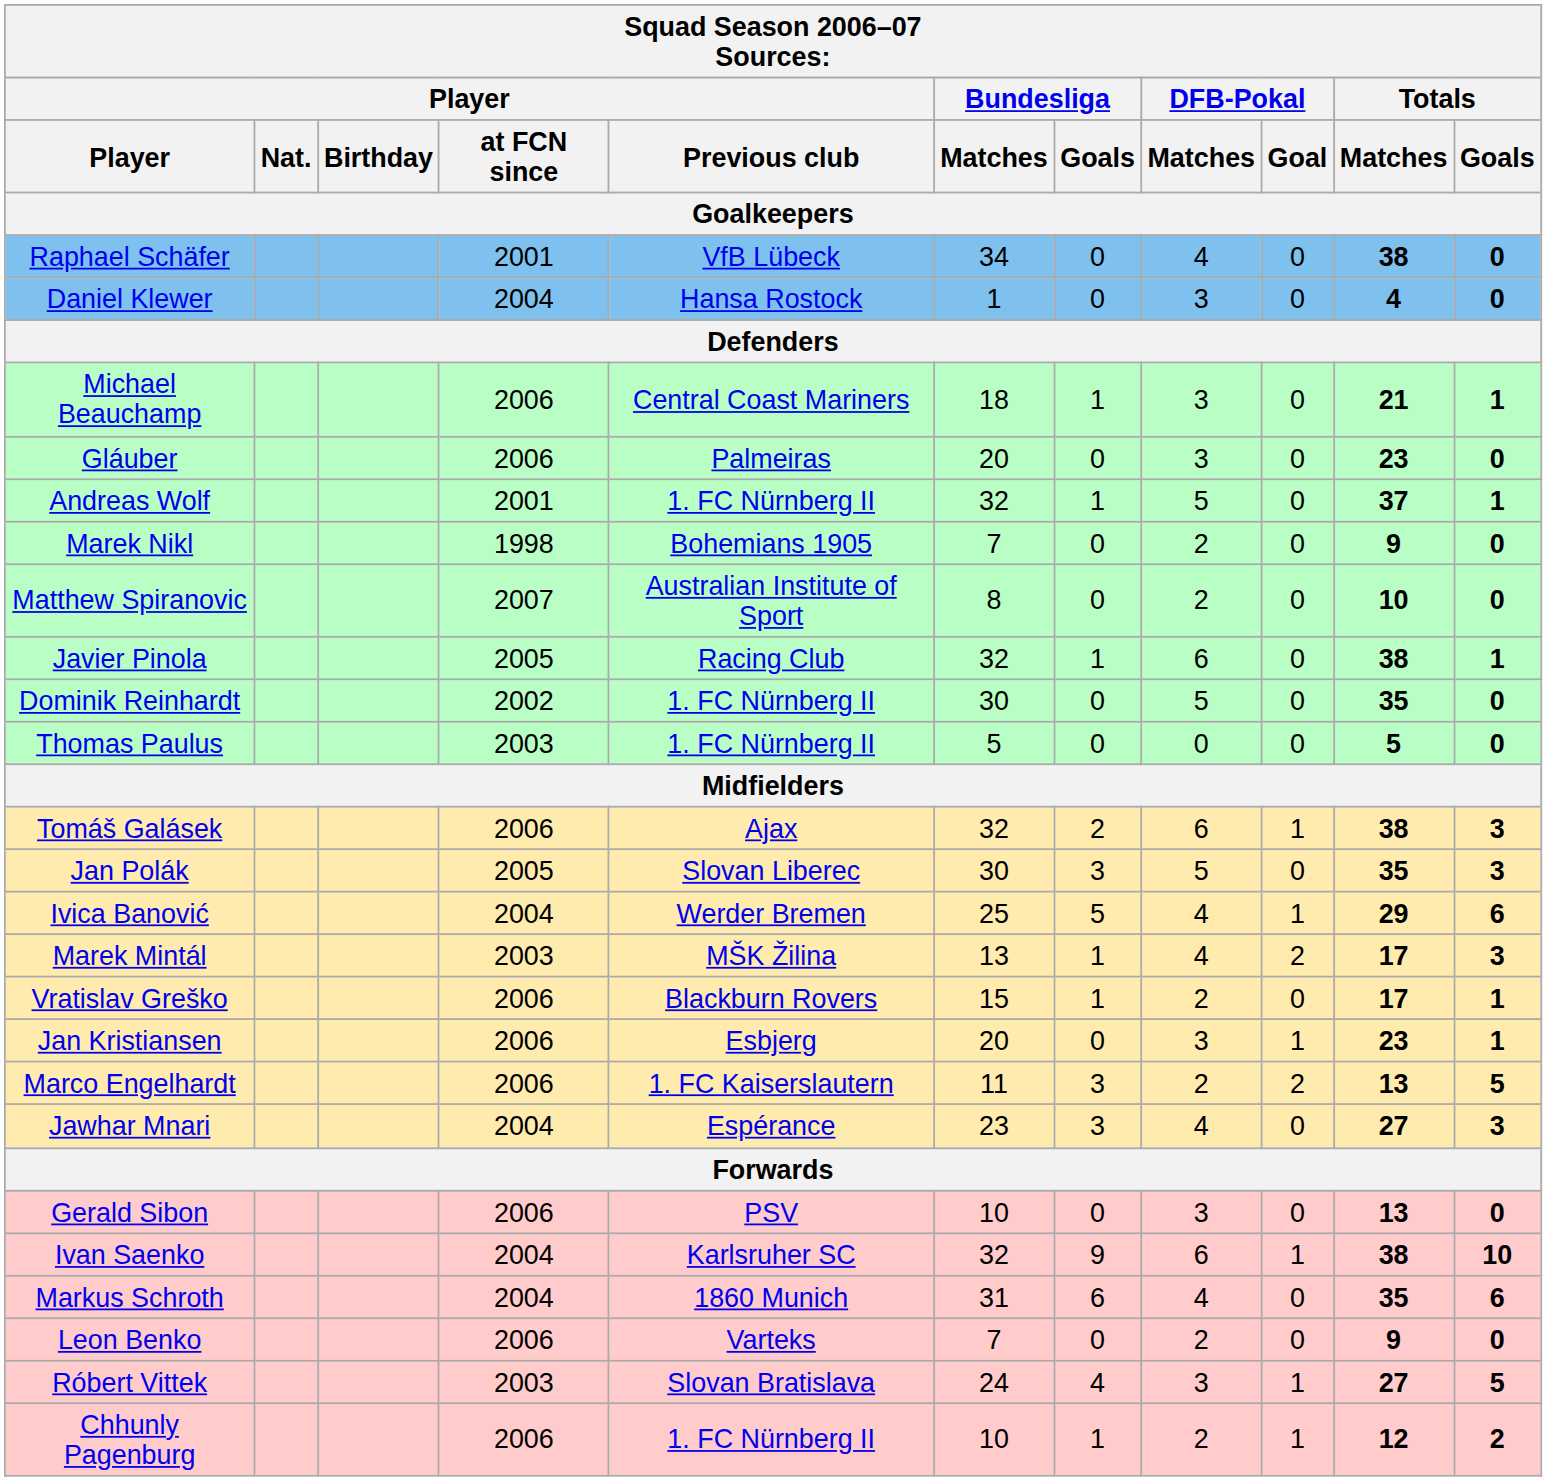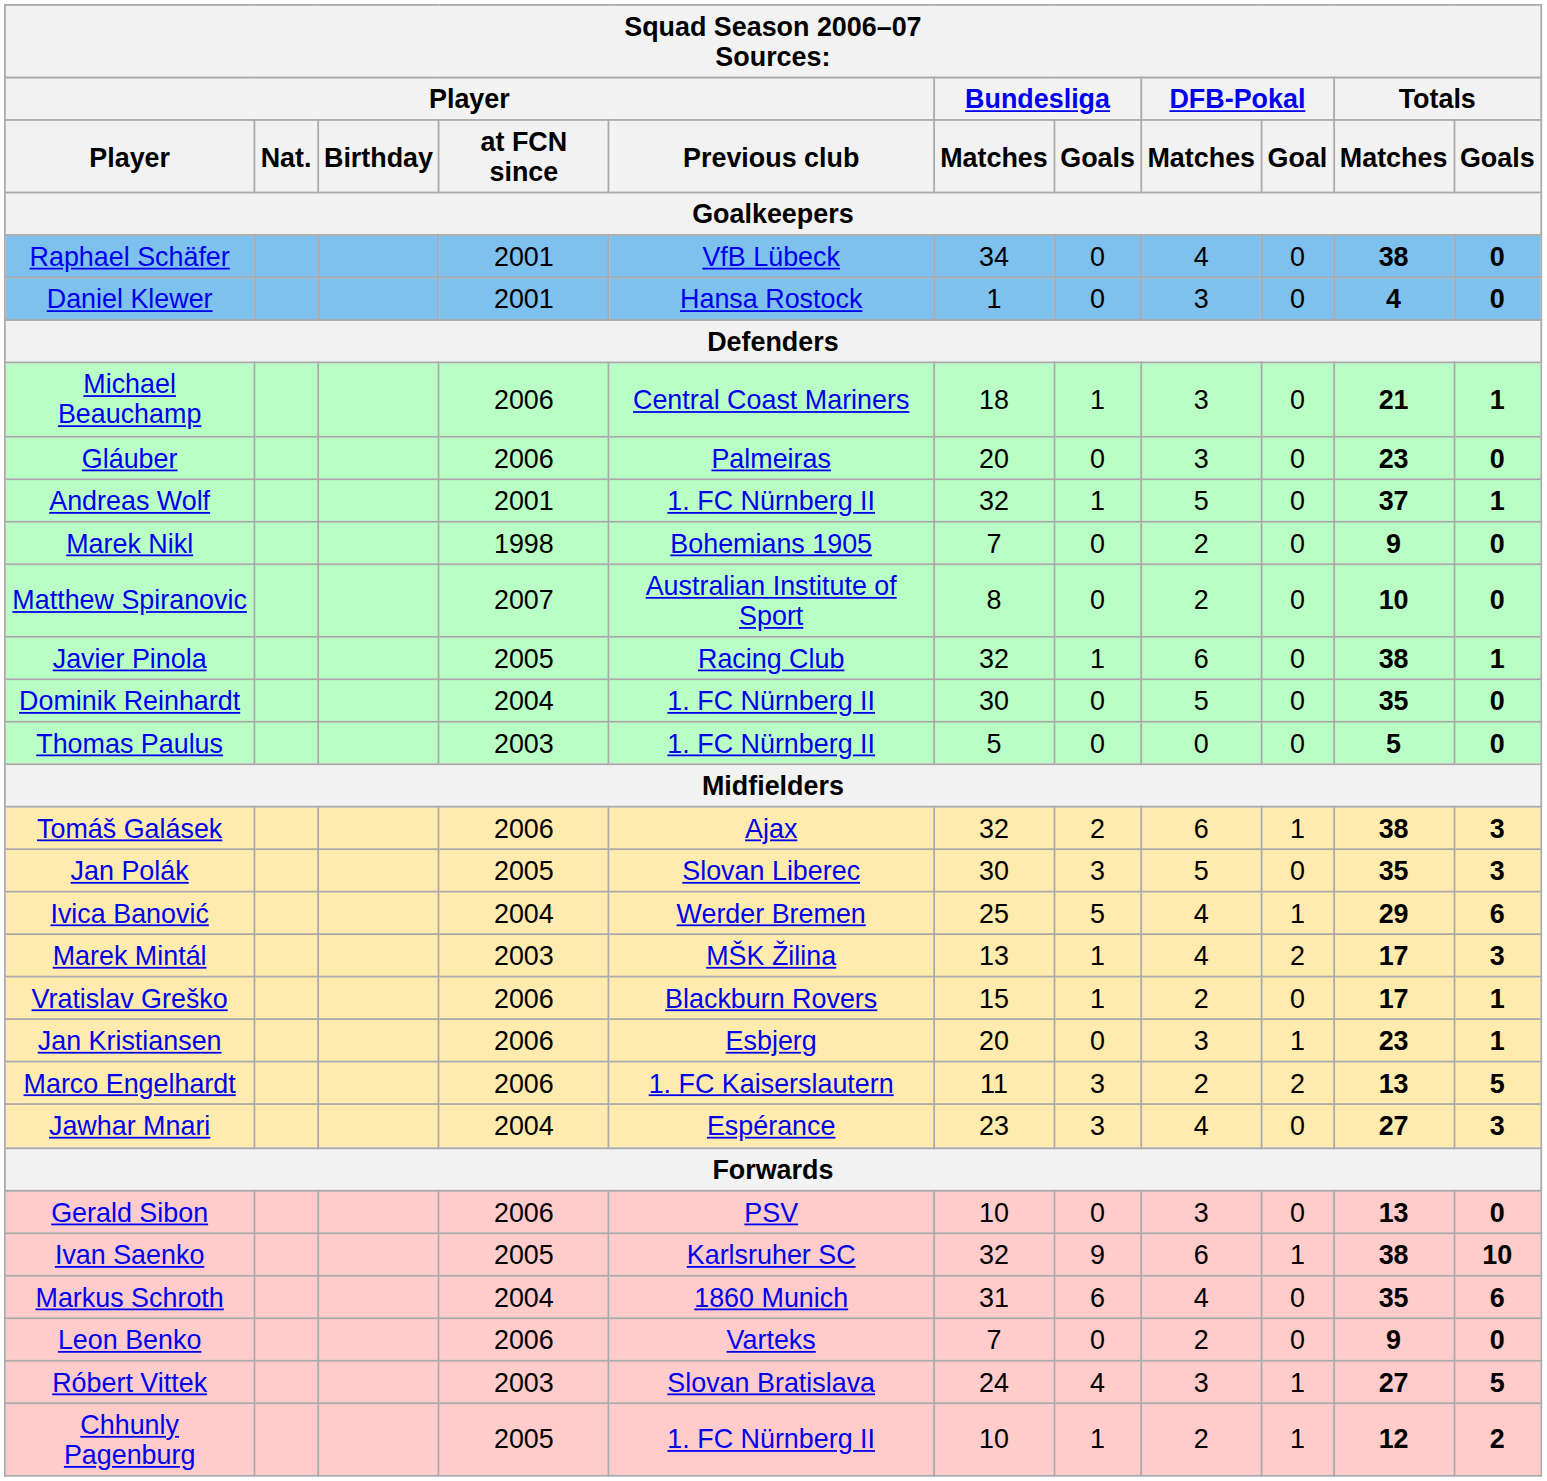 <table class="wikitable" style="font-size:95%">
 <tr style="text-align:center; background:#dcdcdc;">
 <th colspan="11">Squad Season 2006–07<br>Sources:</th>
 </tr>
 <tr style="text-align:center; background:#9c9c9c;">
 <th colspan="5">Player</th>
 <th colspan="2"><a href='#'>Bundesliga</a></th>
 <th colspan="2"><a href='#'>DFB-Pokal</a></th>
 <th colspan="2">Totals</th>
 </tr>
 <tr style="text-align:center; background:#dcdcdc;">
 <th>Player</th>
 <th>Nat.</th>
 <th>Birthday</th>
 <th>at FCN since</th>
 <th>Previous club</th>
 <th>Matches</th>
 <th>Goals</th>
 <th>Matches</th>
 <th>Goal</th>
 <th>Matches</th>
 <th>Goals</th>
 </tr>
 <tr style="text-align:center; background:#dcdcdc;">
 <th colspan="11">Goalkeepers</th>
 </tr>
 <tr style="text-align:center; background:#7ec0ee;">
 <td><a href='#'>Raphael Schäfer</a></td>
 <td></td>
 <td></td>
 <td>2001</td>
 <td><a href='#'>VfB Lübeck</a></td>
 <td>34</td>
 <td>0</td>
 <td>4</td>
 <td>0</td>
 <td><strong>38</strong></td>
 <td><strong>0</strong></td>
 </tr>
 <tr style="text-align:center; background:#7ec0ee;">
 <td><a href='#'>Daniel Klewer</a></td>
 <td></td>
 <td></td>
-<td>2004</td>
+<td>2001</td>
 <td><a href='#'>Hansa Rostock</a></td>
 <td>1</td>
 <td>0</td>
 <td>3</td>
 <td>0</td>
 <td><strong>4</strong></td>
 <td><strong>0</strong></td>
 </tr>
 <tr style="text-align:center; background:#dcdcdc;">
 <th colspan="11">Defenders</th>
 </tr>
 <tr style="text-align:center; background:#b9ffc5;">
 <td><a href='#'>Michael Beauchamp</a></td>
 <td></td>
 <td></td>
 <td>2006</td>
 <td><a href='#'>Central Coast Mariners</a></td>
 <td>18</td>
 <td>1</td>
 <td>3</td>
 <td>0</td>
 <td><strong>21</strong></td>
 <td><strong>1</strong></td>
 </tr>
 <tr style="text-align:center; background:#b9ffc5;">
 <td><a href='#'>Gláuber</a></td>
 <td></td>
 <td></td>
 <td>2006</td>
 <td><a href='#'>Palmeiras</a></td>
 <td>20</td>
 <td>0</td>
 <td>3</td>
 <td>0</td>
 <td><strong>23</strong></td>
 <td><strong>0</strong></td>
 </tr>
 <tr style="text-align:center; background:#b9ffc5;">
 <td><a href='#'>Andreas Wolf</a></td>
 <td></td>
 <td></td>
 <td>2001</td>
 <td><a href='#'>1. FC Nürnberg II</a></td>
 <td>32</td>
 <td>1</td>
 <td>5</td>
 <td>0</td>
 <td><strong>37</strong></td>
 <td><strong>1</strong></td>
 </tr>
 <tr style="text-align:center; background:#b9ffc5;">
 <td><a href='#'>Marek Nikl</a></td>
 <td></td>
 <td></td>
 <td>1998</td>
 <td><a href='#'>Bohemians 1905</a></td>
 <td>7</td>
 <td>0</td>
 <td>2</td>
 <td>0</td>
 <td><strong>9</strong></td>
 <td><strong>0</strong></td>
 </tr>
 <tr style="text-align:center; background:#b9ffc5;">
 <td><a href='#'>Matthew Spiranovic</a></td>
 <td></td>
 <td></td>
 <td>2007</td>
 <td><a href='#'>Australian Institute of Sport</a></td>
 <td>8</td>
 <td>0</td>
 <td>2</td>
 <td>0</td>
 <td><strong>10</strong></td>
 <td><strong>0</strong></td>
 </tr>
 <tr style="text-align:center; background:#b9ffc5;">
 <td><a href='#'>Javier Pinola</a></td>
 <td></td>
 <td></td>
 <td>2005</td>
 <td><a href='#'>Racing Club</a></td>
 <td>32</td>
 <td>1</td>
 <td>6</td>
 <td>0</td>
 <td><strong>38</strong></td>
 <td><strong>1</strong></td>
 </tr>
 <tr style="text-align:center; background:#b9ffc5;">
 <td><a href='#'>Dominik Reinhardt</a></td>
 <td></td>
 <td></td>
-<td>2002</td>
+<td>2004</td>
 <td><a href='#'>1. FC Nürnberg II</a></td>
 <td>30</td>
 <td>0</td>
 <td>5</td>
 <td>0</td>
 <td><strong>35</strong></td>
 <td><strong>0</strong></td>
 </tr>
 <tr style="text-align:center; background:#b9ffc5;">
 <td><a href='#'>Thomas Paulus</a></td>
 <td></td>
 <td></td>
 <td>2003</td>
 <td><a href='#'>1. FC Nürnberg II</a></td>
 <td>5</td>
 <td>0</td>
 <td>0</td>
 <td>0</td>
 <td><strong>5</strong></td>
 <td><strong>0</strong></td>
 </tr>
 <tr style="text-align:center; background:#dcdcdc;">
 <th colspan="11">Midfielders</th>
 </tr>
 <tr style="text-align:center; background:#ffebad;">
 <td><a href='#'>Tomáš Galásek</a></td>
 <td></td>
 <td></td>
 <td>2006</td>
 <td><a href='#'>Ajax</a></td>
 <td>32</td>
 <td>2</td>
 <td>6</td>
 <td>1</td>
 <td><strong>38</strong></td>
 <td><strong>3</strong></td>
 </tr>
 <tr style="text-align:center; background:#ffebad;">
 <td><a href='#'>Jan Polák</a></td>
 <td></td>
 <td></td>
 <td>2005</td>
 <td><a href='#'>Slovan Liberec</a></td>
 <td>30</td>
 <td>3</td>
 <td>5</td>
 <td>0</td>
 <td><strong>35</strong></td>
 <td><strong>3</strong></td>
 </tr>
 <tr style="text-align:center; background:#ffebad;">
 <td><a href='#'>Ivica Banović</a></td>
 <td></td>
 <td></td>
 <td>2004</td>
 <td><a href='#'>Werder Bremen</a></td>
 <td>25</td>
 <td>5</td>
 <td>4</td>
 <td>1</td>
 <td><strong>29</strong></td>
 <td><strong>6</strong></td>
 </tr>
 <tr style="text-align:center; background:#ffebad;">
 <td><a href='#'>Marek Mintál</a></td>
 <td></td>
 <td></td>
 <td>2003</td>
 <td><a href='#'>MŠK Žilina</a></td>
 <td>13</td>
 <td>1</td>
 <td>4</td>
 <td>2</td>
 <td><strong>17</strong></td>
 <td><strong>3</strong></td>
 </tr>
 <tr style="text-align:center; background:#ffebad;">
 <td><a href='#'>Vratislav Greško</a></td>
 <td></td>
 <td></td>
 <td>2006</td>
 <td><a href='#'>Blackburn Rovers</a></td>
 <td>15</td>
 <td>1</td>
 <td>2</td>
 <td>0</td>
 <td><strong>17</strong></td>
 <td><strong>1</strong></td>
 </tr>
 <tr style="text-align:center; background:#ffebad;">
 <td><a href='#'>Jan Kristiansen</a></td>
 <td></td>
 <td></td>
 <td>2006</td>
 <td><a href='#'>Esbjerg</a></td>
 <td>20</td>
 <td>0</td>
 <td>3</td>
 <td>1</td>
 <td><strong>23</strong></td>
 <td><strong>1</strong></td>
 </tr>
 <tr style="text-align:center; background:#ffebad;">
 <td><a href='#'>Marco Engelhardt</a></td>
 <td></td>
 <td></td>
 <td>2006</td>
 <td><a href='#'>1. FC Kaiserslautern</a></td>
 <td>11</td>
 <td>3</td>
 <td>2</td>
 <td>2</td>
 <td><strong>13</strong></td>
 <td><strong>5</strong></td>
 </tr>
 <tr style="text-align:center; background:#ffebad;">
 <td><a href='#'>Jawhar Mnari</a></td>
 <td></td>
 <td></td>
 <td>2004</td>
 <td><a href='#'>Espérance</a></td>
 <td>23</td>
 <td>3</td>
 <td>4</td>
 <td>0</td>
 <td><strong>27</strong></td>
 <td><strong>3</strong></td>
 </tr>
 <tr style="text-align:center; background:#dcdcdc;">
 <th colspan="11">Forwards</th>
 </tr>
 <tr style="text-align:center; background:#ffcbcb;">
 <td><a href='#'>Gerald Sibon</a></td>
 <td></td>
 <td></td>
 <td>2006</td>
 <td><a href='#'>PSV</a></td>
 <td>10</td>
 <td>0</td>
 <td>3</td>
 <td>0</td>
 <td><strong>13</strong></td>
 <td><strong>0</strong></td>
 </tr>
 <tr style="text-align:center; background:#ffcbcb;">
 <td><a href='#'>Ivan Saenko</a></td>
 <td></td>
 <td></td>
-<td>2004</td>
+<td>2005</td>
 <td><a href='#'>Karlsruher SC</a></td>
 <td>32</td>
 <td>9</td>
 <td>6</td>
 <td>1</td>
 <td><strong>38</strong></td>
 <td><strong>10</strong></td>
 </tr>
 <tr style="text-align:center; background:#ffcbcb;">
 <td><a href='#'>Markus Schroth</a></td>
 <td></td>
 <td></td>
 <td>2004</td>
 <td><a href='#'>1860 Munich</a></td>
 <td>31</td>
 <td>6</td>
 <td>4</td>
 <td>0</td>
 <td><strong>35</strong></td>
 <td><strong>6</strong></td>
 </tr>
 <tr style="text-align:center; background:#ffcbcb;">
 <td><a href='#'>Leon Benko</a></td>
 <td></td>
 <td></td>
 <td>2006</td>
 <td><a href='#'>Varteks</a></td>
 <td>7</td>
 <td>0</td>
 <td>2</td>
 <td>0</td>
 <td><strong>9</strong></td>
 <td><strong>0</strong></td>
 </tr>
 <tr style="text-align:center; background:#ffcbcb;">
 <td><a href='#'>Róbert Vittek</a></td>
 <td></td>
 <td></td>
 <td>2003</td>
 <td><a href='#'>Slovan Bratislava</a></td>
 <td>24</td>
 <td>4</td>
 <td>3</td>
 <td>1</td>
 <td><strong>27</strong></td>
 <td><strong>5</strong></td>
 </tr>
 <tr style="text-align:center; background:#ffcbcb;">
 <td><a href='#'>Chhunly Pagenburg</a></td>
 <td></td>
 <td></td>
-<td>2006</td>
+<td>2005</td>
 <td><a href='#'>1. FC Nürnberg II</a></td>
 <td>10</td>
 <td>1</td>
 <td>2</td>
 <td>1</td>
 <td><strong>12</strong></td>
 <td><strong>2</strong></td>
 </tr>
 </table>
